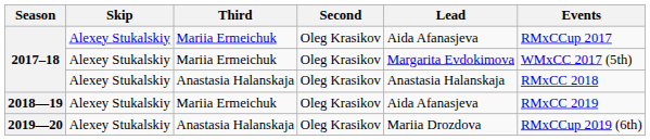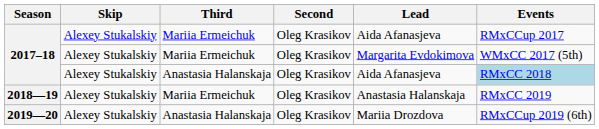 <table class="wikitable">
 <tr>
 <th scope="col">Season</th>
 <th scope="col">Skip</th>
 <th scope="col">Third</th>
 <th scope="col">Second</th>
 <th scope="col">Lead</th>
 <th scope="col">Events</th>
 </tr>
 <tr>
 <th scope="row" rowspan=3>2017–18</th>
 <td><a href='#'>Alexey Stukalskiy</a></td>
 <td><a href='#'>Mariia Ermeichuk</a></td>
 <td>Oleg Krasikov</td>
 <td>Aida Afanasjeva</td>
 <td><a href='#'>RMxCCup 2017</a> </td>
 </tr>
 <tr>
 <td>Alexey Stukalskiy</td>
 <td>Mariia Ermeichuk</td>
 <td>Oleg Krasikov</td>
 <td><a href='#'>Margarita Evdokimova</a></td>
 <td><a href='#'>WMxCC 2017</a> (5th)</td>
 </tr>
 <tr>
 <td>Alexey Stukalskiy</td>
 <td>Anastasia Halanskaja</td>
 <td>Oleg Krasikov</td>
-<td>Anastasia Halanskaja</td>
-<td><a href='#'>RMxCC 2018</a> </td>
+<td>Aida Afanasjeva</td>
+<td style="background: lightblue;"><a href='#'>RMxCC 2018</a> </td>
 </tr>
 <tr>
 <th scope="row">2018—19</th>
 <td>Alexey Stukalskiy</td>
 <td>Mariia Ermeichuk</td>
 <td>Oleg Krasikov</td>
-<td>Aida Afanasjeva</td>
+<td>Anastasia Halanskaja</td>
 <td><a href='#'>RMxCC 2019</a> </td>
 </tr>
 <tr>
 <th scope="row">2019—20</th>
 <td>Alexey Stukalskiy</td>
 <td>Anastasia Halanskaja</td>
 <td>Oleg Krasikov</td>
 <td>Mariia Drozdova</td>
 <td><a href='#'>RMxCCup 2019</a> (6th)</td>
 </tr>
 </table>
